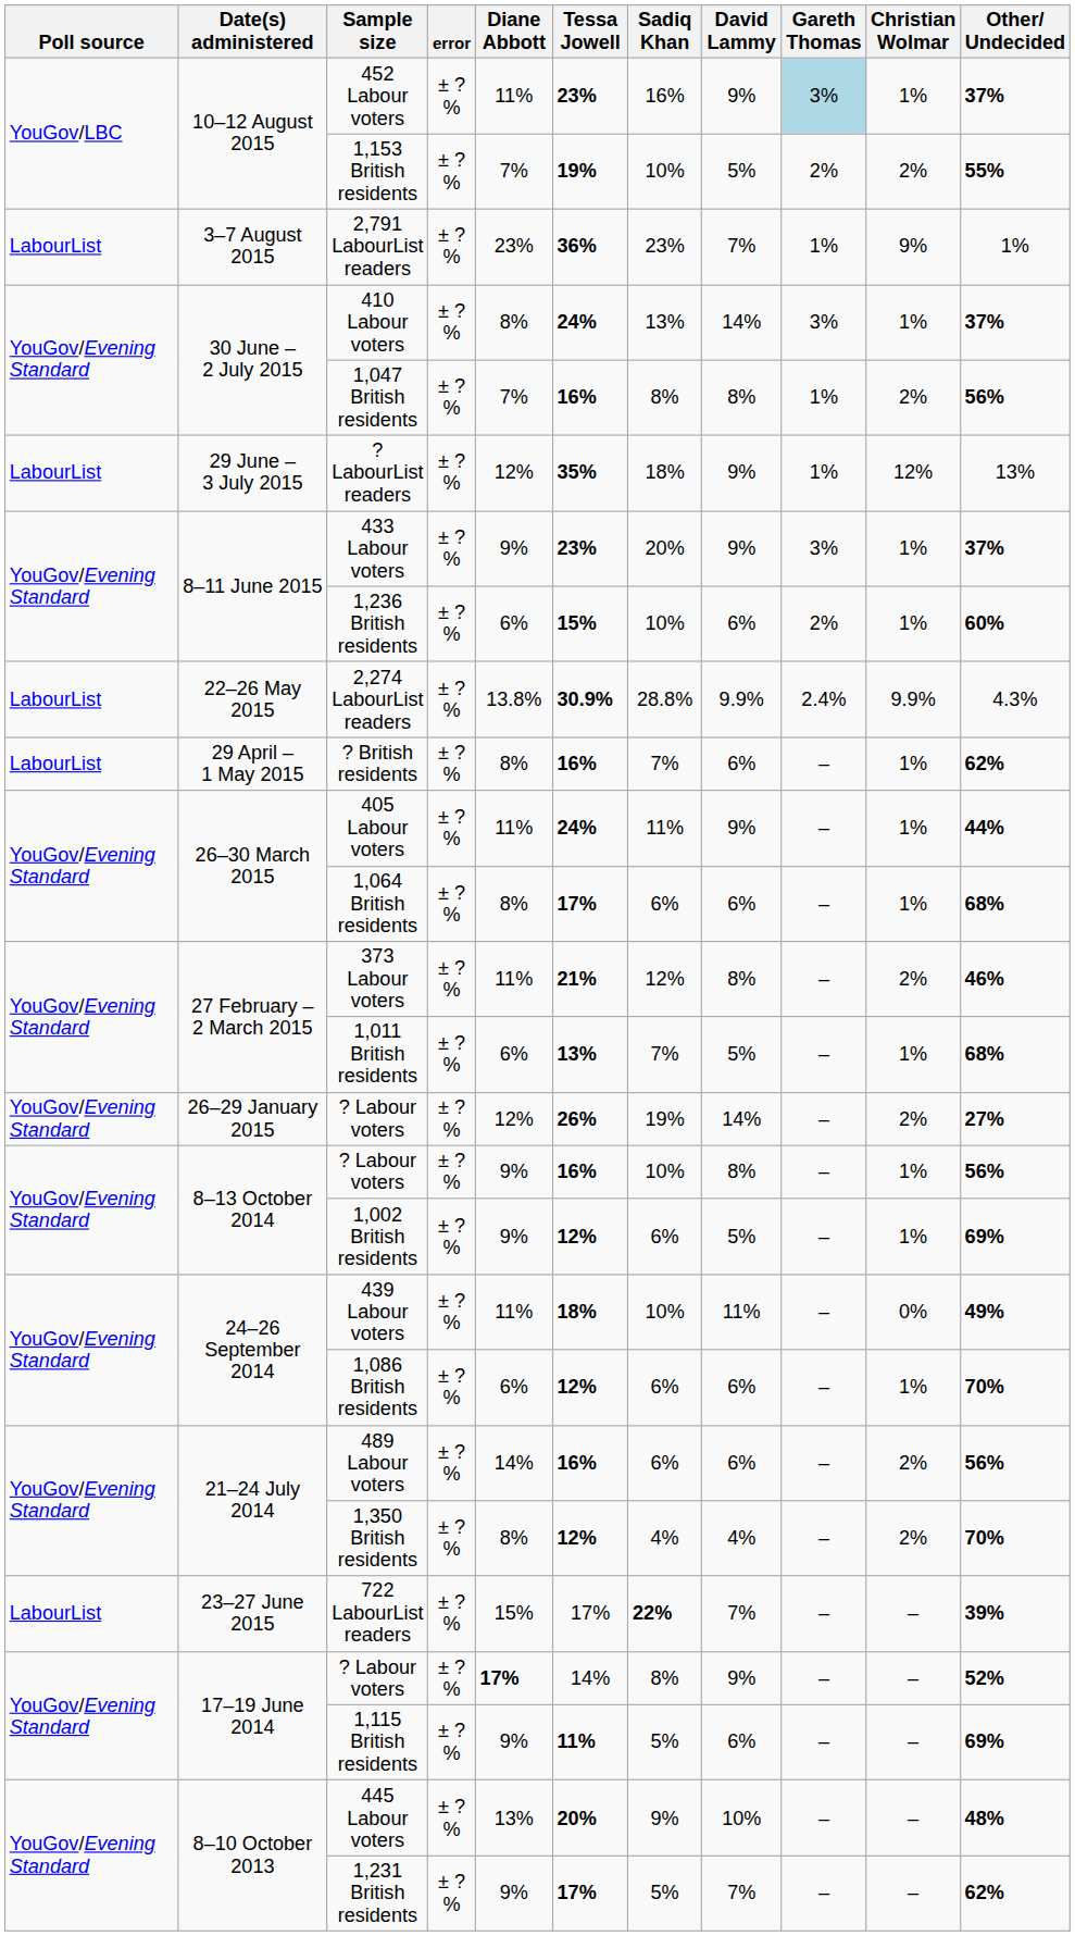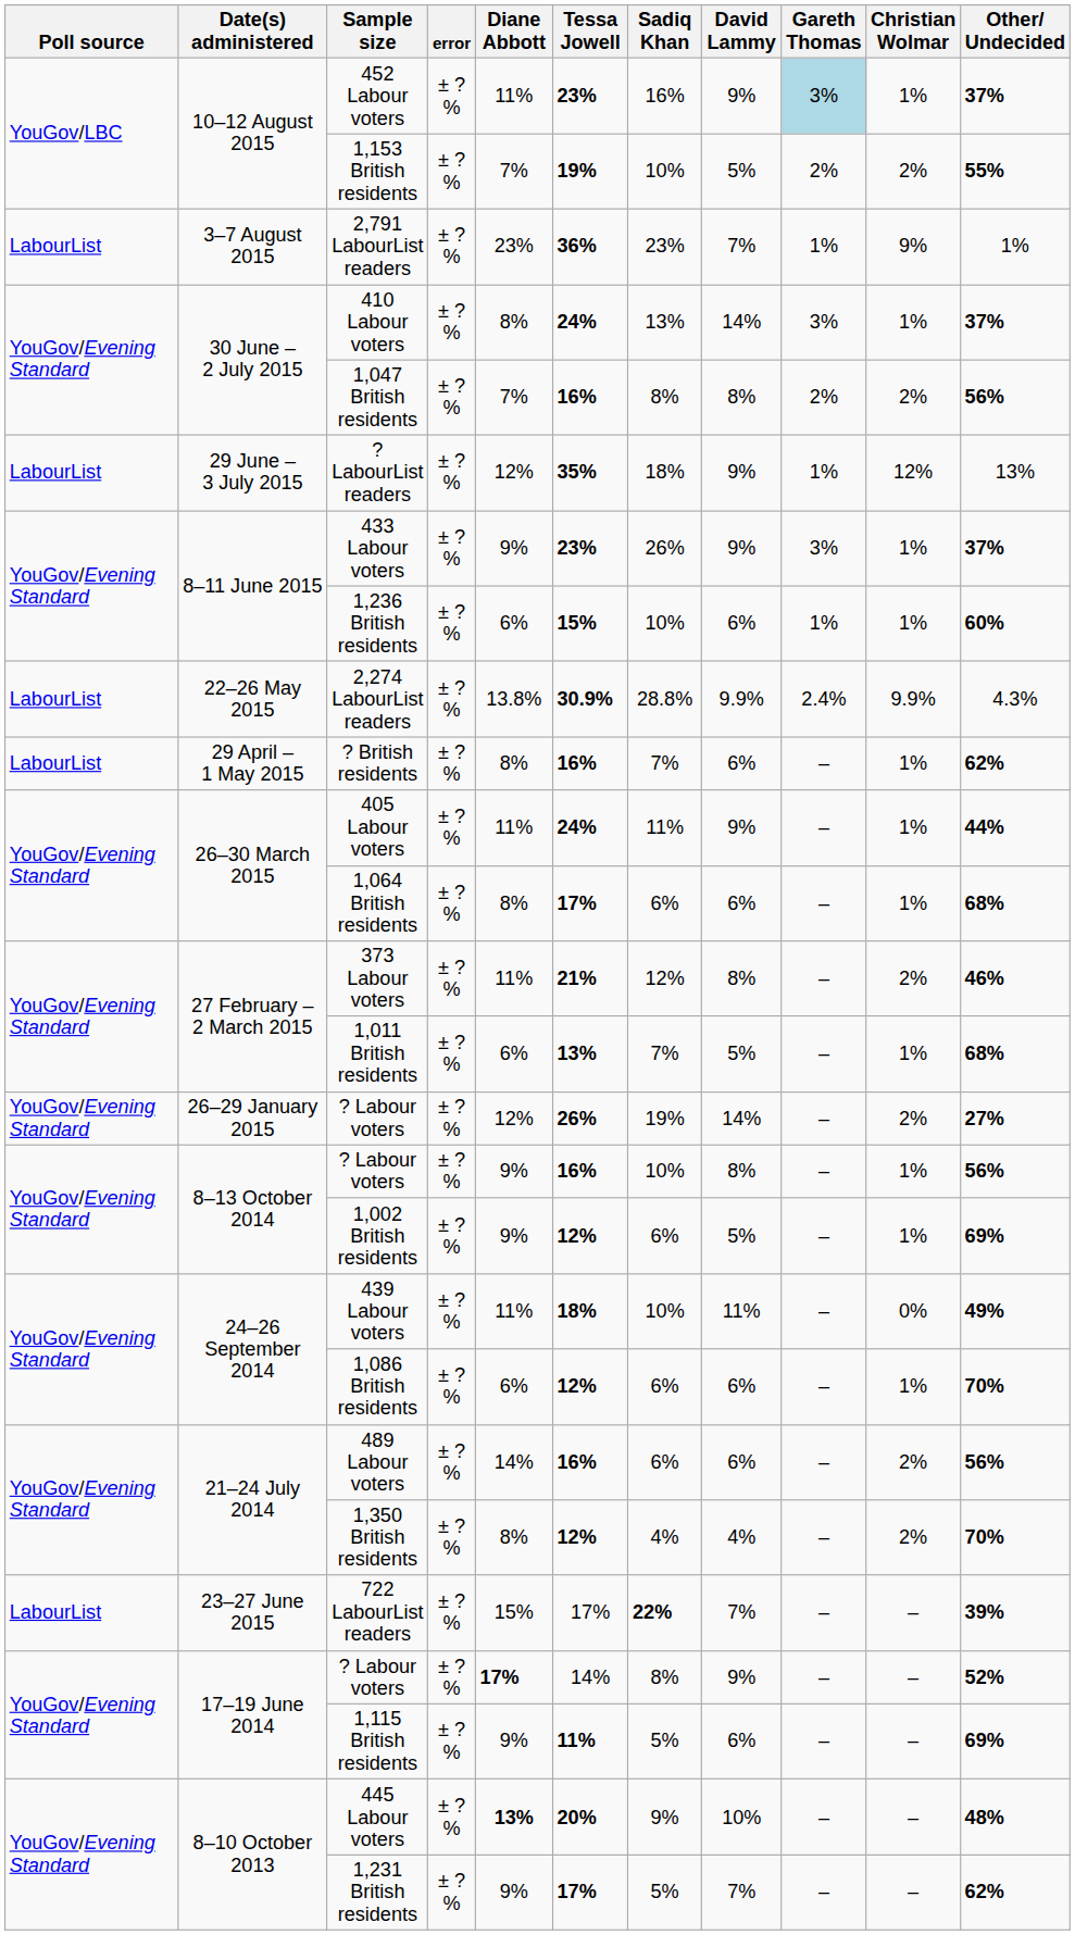 <table class="wikitable">
 <tr valign= bottom>
 <th style="width:150px;">Poll source</th>
 <th style="width:130px;">Date(s)<br>administered</th>
 <th class=small>Sample<br>size</th>
 <th><small><br>error</small></th>
 <th style="width:60px;">Diane<br>Abbott</th>
 <th style="width:60px;">Tessa<br>Jowell</th>
 <th style="width:60px;">Sadiq<br>Khan</th>
 <th style="width:60px;">David<br>Lammy</th>
 <th style="width:60px;">Gareth<br>Thomas</th>
 <th style="width:60px;">Christian<br>Wolmar</th>
 <th style="width:40px;">Other/<br>Undecided</th>
 </tr>
 <tr>
 <td rowspan=2><a href='#'>YouGov</a>/<a href='#'>LBC</a></td>
 <td rowspan="2" style="text-align:center;">10–12 August 2015</td>
 <td style="text-align:center;">452 Labour voters</td>
 <td style="text-align:center;">± ?%</td>
 <td align=center>11%</td>
 <td><strong>23%</strong></td>
 <td align=center>16%</td>
 <td align=center>9%</td>
 <td align=center style="background: lightblue;">3%</td>
 <td align=center>1%</td>
 <td><strong>37%</strong></td>
 </tr>
 <tr>
 <td style="text-align:center;">1,153 British residents</td>
 <td style="text-align:center;">± ?%</td>
 <td align=center>7%</td>
 <td><strong>19%</strong></td>
 <td align=center>10%</td>
 <td align=center>5%</td>
 <td align=center>2%</td>
 <td align=center>2%</td>
 <td><strong>55%</strong></td>
 </tr>
 <tr>
 <td rowspan=1><a href='#'>LabourList</a></td>
 <td rowspan="1" style="text-align:center;">3–7 August 2015</td>
 <td style="text-align:center;">2,791 LabourList readers</td>
 <td style="text-align:center;">± ?%</td>
 <td align=center>23%</td>
 <td><strong>36%</strong></td>
 <td align=center>23%</td>
 <td align=center>7%</td>
 <td align=center>1%</td>
 <td align=center>9%</td>
 <td align=center>1%</td>
 </tr>
 <tr>
 <td rowspan=2><a href='#'>YouGov</a>/<em><a href='#'>Evening Standard</a></em></td>
 <td rowspan="2" style="text-align:center;">30 June –<br> 2 July 2015</td>
 <td style="text-align:center;">410 Labour voters</td>
 <td style="text-align:center;">± ?%</td>
 <td align=center>8%</td>
 <td><strong>24%</strong></td>
 <td align=center>13%</td>
 <td align=center>14%</td>
 <td align=center>3%</td>
 <td align=center>1%</td>
 <td><strong>37%</strong></td>
 </tr>
 <tr>
 <td style="text-align:center;">1,047 British residents</td>
 <td style="text-align:center;">± ?%</td>
 <td align=center>7%</td>
 <td><strong>16%</strong></td>
 <td align=center>8%</td>
 <td align=center>8%</td>
-<td align=center>1%</td>
+<td align=center>2%</td>
 <td align=center>2%</td>
 <td><strong>56%</strong></td>
 </tr>
 <tr>
 <td rowspan=1><a href='#'>LabourList</a></td>
 <td rowspan="1" style="text-align:center;">29 June –<br> 3 July 2015</td>
 <td style="text-align:center;">? LabourList readers</td>
 <td style="text-align:center;">± ?%</td>
 <td align=center>12%</td>
 <td><strong>35%</strong></td>
 <td align=center>18%</td>
 <td align=center>9%</td>
 <td align=center>1%</td>
 <td align=center>12%</td>
 <td align=center>13%</td>
 </tr>
 <tr>
 <td rowspan=2><a href='#'>YouGov</a>/<em><a href='#'>Evening Standard</a></em></td>
 <td rowspan="2" style="text-align:center;">8–11 June 2015</td>
 <td style="text-align:center;">433 Labour voters</td>
 <td style="text-align:center;">± ?%</td>
 <td align=center>9%</td>
 <td><strong>23%</strong></td>
-<td align=center>20%</td>
+<td align=center>26%</td>
 <td align=center>9%</td>
 <td align=center>3%</td>
 <td align=center>1%</td>
 <td><strong>37%</strong></td>
 </tr>
 <tr>
 <td style="text-align:center;">1,236 British residents</td>
 <td style="text-align:center;">± ?%</td>
 <td align=center>6%</td>
 <td><strong>15%</strong></td>
 <td align=center>10%</td>
 <td align=center>6%</td>
-<td align=center>2%</td>
+<td align=center>1%</td>
 <td align=center>1%</td>
 <td><strong>60%</strong></td>
 </tr>
 <tr>
 <td rowspan=1><a href='#'>LabourList</a></td>
 <td rowspan="1" style="text-align:center;">22–26 May 2015</td>
 <td style="text-align:center;">2,274 LabourList readers</td>
 <td style="text-align:center;">± ?%</td>
 <td align=center>13.8%</td>
 <td><strong>30.9%</strong></td>
 <td align=center>28.8%</td>
 <td align=center>9.9%</td>
 <td align=center>2.4%</td>
 <td align=center>9.9%</td>
 <td align=center>4.3%</td>
 </tr>
 <tr>
 <td rowspan=1><a href='#'>LabourList</a></td>
 <td rowspan="1" style="text-align:center;">29 April –<br> 1 May 2015</td>
 <td style="text-align:center;">? British residents</td>
 <td style="text-align:center;">± ?%</td>
 <td align=center>8%</td>
 <td><strong>16%</strong></td>
 <td align=center>7%</td>
 <td align=center>6%</td>
 <td align=center>–</td>
 <td align=center>1%</td>
 <td><strong>62%</strong></td>
 </tr>
 <tr>
 <td rowspan=2><a href='#'>YouGov</a>/<em><a href='#'>Evening Standard</a></em></td>
 <td rowspan="2" style="text-align:center;">26–30 March 2015</td>
 <td style="text-align:center;">405 Labour voters</td>
 <td style="text-align:center;">± ?%</td>
 <td align=center>11%</td>
 <td><strong>24%</strong></td>
 <td align=center>11%</td>
 <td align=center>9%</td>
 <td align=center>–</td>
 <td align=center>1%</td>
 <td><strong>44%</strong></td>
 </tr>
 <tr>
 <td style="text-align:center;">1,064 British residents</td>
 <td style="text-align:center;">± ?%</td>
 <td align=center>8%</td>
 <td><strong>17%</strong></td>
 <td align=center>6%</td>
 <td align=center>6%</td>
 <td align=center>–</td>
 <td align=center>1%</td>
 <td><strong>68%</strong></td>
 </tr>
 <tr>
 <td rowspan=2><a href='#'>YouGov</a>/<em><a href='#'>Evening Standard</a></em></td>
 <td rowspan="2" style="text-align:center;">27 February –<br> 2 March 2015</td>
 <td style="text-align:center;">373 Labour voters</td>
 <td style="text-align:center;">± ?%</td>
 <td align=center>11%</td>
 <td><strong>21%</strong></td>
 <td align=center>12%</td>
 <td align=center>8%</td>
 <td align=center>–</td>
 <td align=center>2%</td>
 <td><strong>46%</strong></td>
 </tr>
 <tr>
 <td style="text-align:center;">1,011 British residents</td>
 <td style="text-align:center;">± ?%</td>
 <td align=center>6%</td>
 <td><strong>13%</strong></td>
 <td align=center>7%</td>
 <td align=center>5%</td>
 <td align=center>–</td>
 <td align=center>1%</td>
 <td><strong>68%</strong></td>
 </tr>
 <tr>
 <td rowspan=1><a href='#'>YouGov</a>/<em><a href='#'>Evening Standard</a></em></td>
 <td rowspan="1" style="text-align:center;">26–29 January 2015</td>
 <td style="text-align:center;">? Labour voters</td>
 <td style="text-align:center;">± ?%</td>
 <td align=center>12%</td>
 <td><strong>26%</strong></td>
 <td align=center>19%</td>
 <td align=center>14%</td>
 <td align=center>–</td>
 <td align=center>2%</td>
 <td><strong>27%</strong></td>
 </tr>
 <tr>
 <td rowspan=2><a href='#'>YouGov</a>/<em><a href='#'>Evening Standard</a></em></td>
 <td rowspan="2" style="text-align:center;">8–13 October 2014</td>
 <td style="text-align:center;">? Labour voters</td>
 <td style="text-align:center;">± ?%</td>
 <td align=center>9%</td>
 <td><strong>16%</strong></td>
 <td align=center>10%</td>
 <td align=center>8%</td>
 <td align=center>–</td>
 <td align=center>1%</td>
 <td><strong>56%</strong></td>
 </tr>
 <tr>
 <td style="text-align:center;">1,002 British residents</td>
 <td style="text-align:center;">± ?%</td>
 <td align=center>9%</td>
 <td><strong>12%</strong></td>
 <td align=center>6%</td>
 <td align=center>5%</td>
 <td align=center>–</td>
 <td align=center>1%</td>
 <td><strong>69%</strong></td>
 </tr>
 <tr>
 <td rowspan=2><a href='#'>YouGov</a>/<em><a href='#'>Evening Standard</a></em></td>
 <td rowspan="2" style="text-align:center;">24–26 September 2014</td>
 <td style="text-align:center;">439 Labour voters</td>
 <td style="text-align:center;">± ?%</td>
 <td align=center>11%</td>
 <td><strong>18%</strong></td>
 <td align=center>10%</td>
 <td align=center>11%</td>
 <td align=center>–</td>
 <td align=center>0%</td>
 <td><strong>49%</strong></td>
 </tr>
 <tr>
 <td style="text-align:center;">1,086 British residents</td>
 <td style="text-align:center;">± ?%</td>
 <td align=center>6%</td>
 <td><strong>12%</strong></td>
 <td align=center>6%</td>
 <td align=center>6%</td>
 <td align=center>–</td>
 <td align=center>1%</td>
 <td><strong>70%</strong></td>
 </tr>
 <tr>
 <td rowspan=2><a href='#'>YouGov</a>/<em><a href='#'>Evening Standard</a></em></td>
 <td rowspan="2" style="text-align:center;">21–24 July 2014</td>
 <td style="text-align:center;">489 Labour voters</td>
 <td style="text-align:center;">± ?%</td>
 <td align=center>14%</td>
 <td><strong>16%</strong></td>
 <td align=center>6%</td>
 <td align=center>6%</td>
 <td align=center>–</td>
 <td align=center>2%</td>
 <td><strong>56%</strong></td>
 </tr>
 <tr>
 <td style="text-align:center;">1,350 British residents</td>
 <td style="text-align:center;">± ?%</td>
 <td align=center>8%</td>
 <td><strong>12%</strong></td>
 <td align=center>4%</td>
 <td align=center>4%</td>
 <td align=center>–</td>
 <td align=center>2%</td>
 <td><strong>70%</strong></td>
 </tr>
 <tr>
 <td rowspan=1><a href='#'>LabourList</a></td>
 <td rowspan="1" style="text-align:center;">23–27 June 2015</td>
 <td style="text-align:center;">722 LabourList readers</td>
 <td style="text-align:center;">± ?%</td>
 <td align=center>15%</td>
 <td align=center>17%</td>
 <td><strong>22%</strong></td>
 <td align=center>7%</td>
 <td align=center>–</td>
 <td align=center>–</td>
 <td><strong>39%</strong></td>
 </tr>
 <tr>
 <td rowspan=2><a href='#'>YouGov</a>/<em><a href='#'>Evening Standard</a></em></td>
 <td rowspan="2" style="text-align:center;">17–19 June 2014</td>
 <td style="text-align:center;">? Labour voters</td>
 <td style="text-align:center;">± ?%</td>
 <td><strong>17%</strong></td>
 <td align=center>14%</td>
 <td align=center>8%</td>
 <td align=center>9%</td>
 <td align=center>–</td>
 <td align=center>–</td>
 <td><strong>52%</strong></td>
 </tr>
 <tr>
 <td style="text-align:center;">1,115 British residents</td>
 <td style="text-align:center;">± ?%</td>
 <td align=center>9%</td>
 <td><strong>11%</strong></td>
 <td align=center>5%</td>
 <td align=center>6%</td>
 <td align=center>–</td>
 <td align=center>–</td>
 <td><strong>69%</strong></td>
 </tr>
 <tr>
 <td rowspan=2><a href='#'>YouGov</a>/<em><a href='#'>Evening Standard</a></em></td>
 <td rowspan="2" style="text-align:center;">8–10 October 2013</td>
 <td style="text-align:center;">445 Labour voters</td>
 <td style="text-align:center;">± ?%</td>
-<td align=center>13%</td>
+<td align=center><strong>13%</strong></td>
 <td><strong>20%</strong></td>
 <td align=center>9%</td>
 <td align=center>10%</td>
 <td align=center>–</td>
 <td align=center>–</td>
 <td><strong>48%</strong></td>
 </tr>
 <tr>
 <td style="text-align:center;">1,231 British residents</td>
 <td style="text-align:center;">± ?%</td>
 <td align=center>9%</td>
 <td><strong>17%</strong></td>
 <td align=center>5%</td>
 <td align=center>7%</td>
 <td align=center>–</td>
 <td align=center>–</td>
 <td><strong>62%</strong></td>
 </tr>
 </table>
